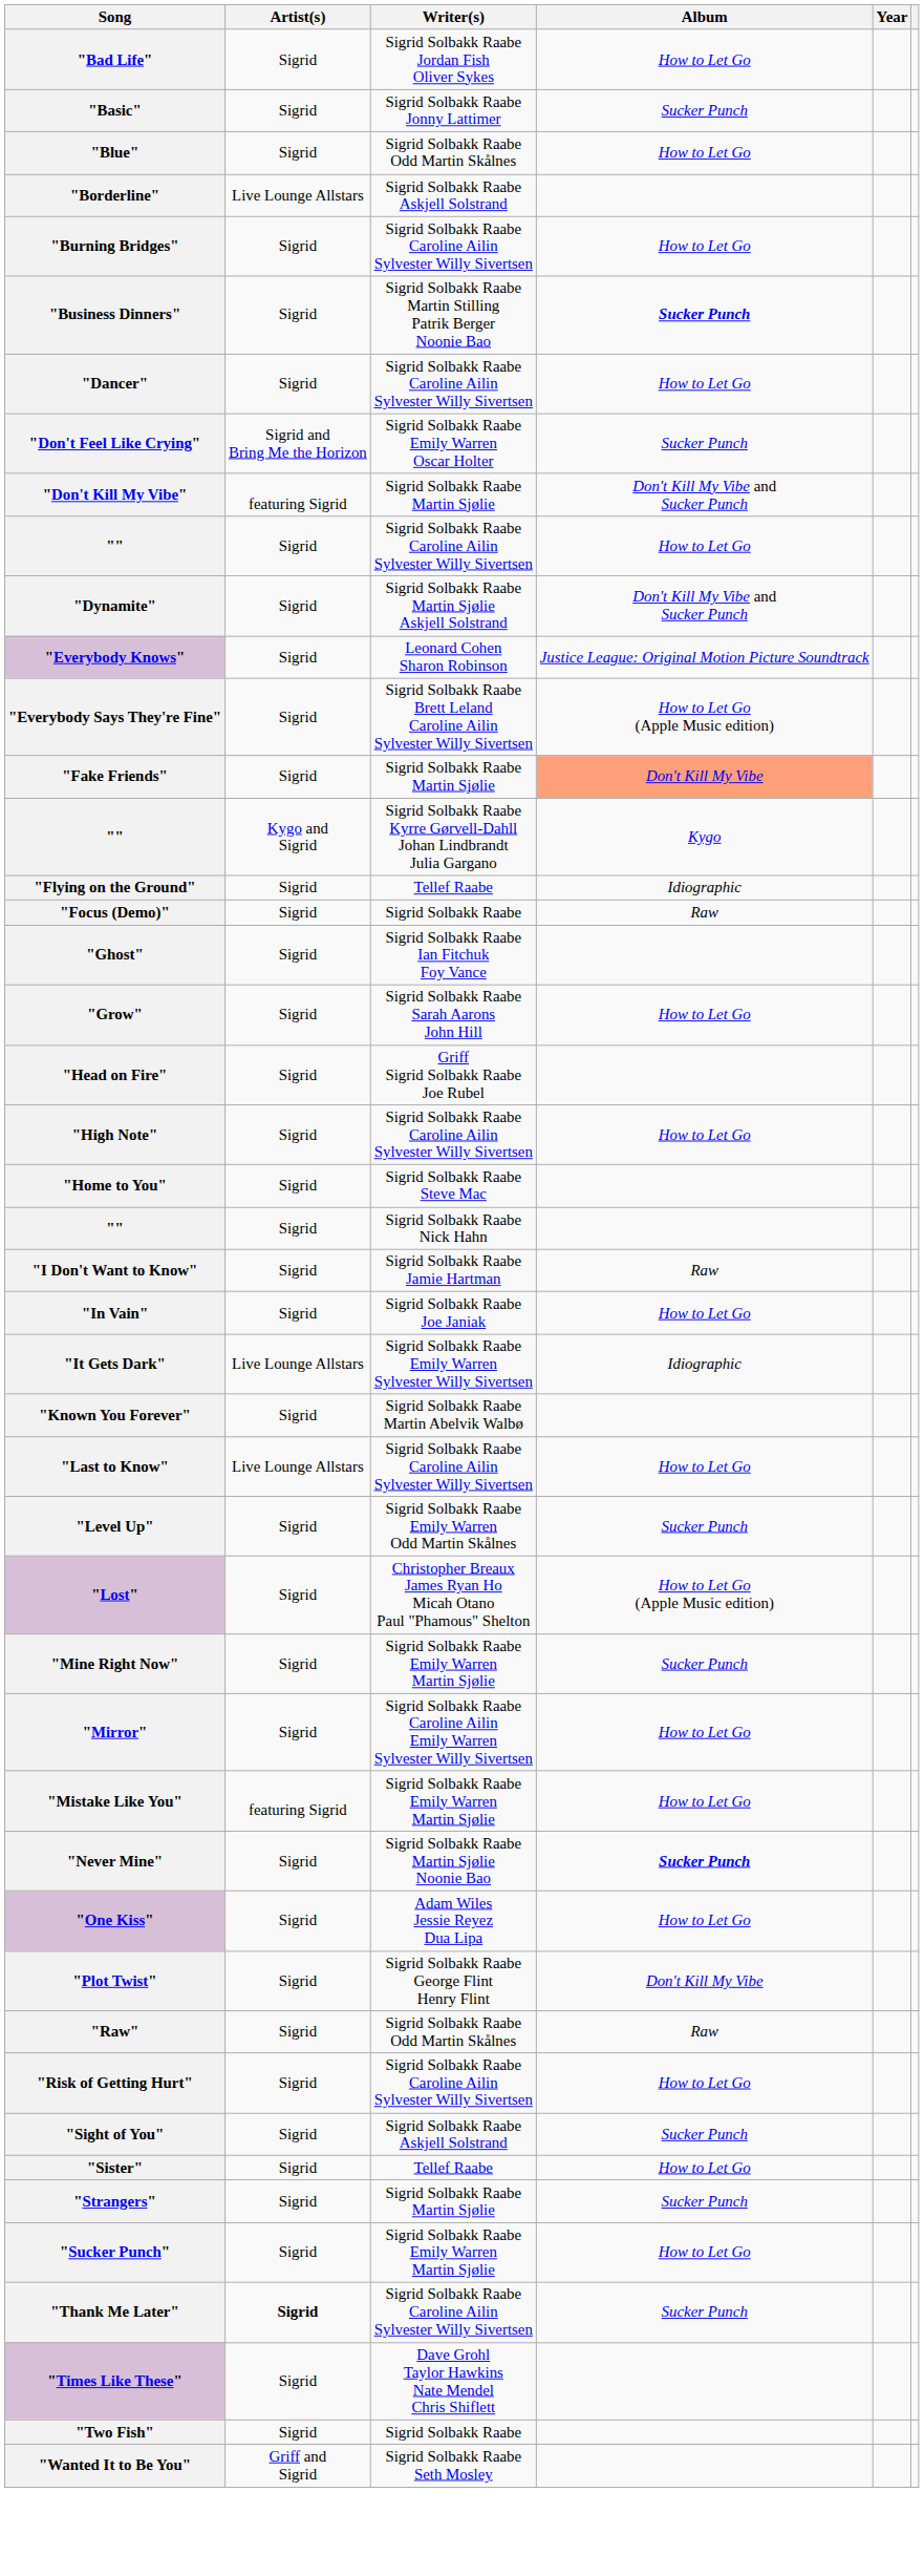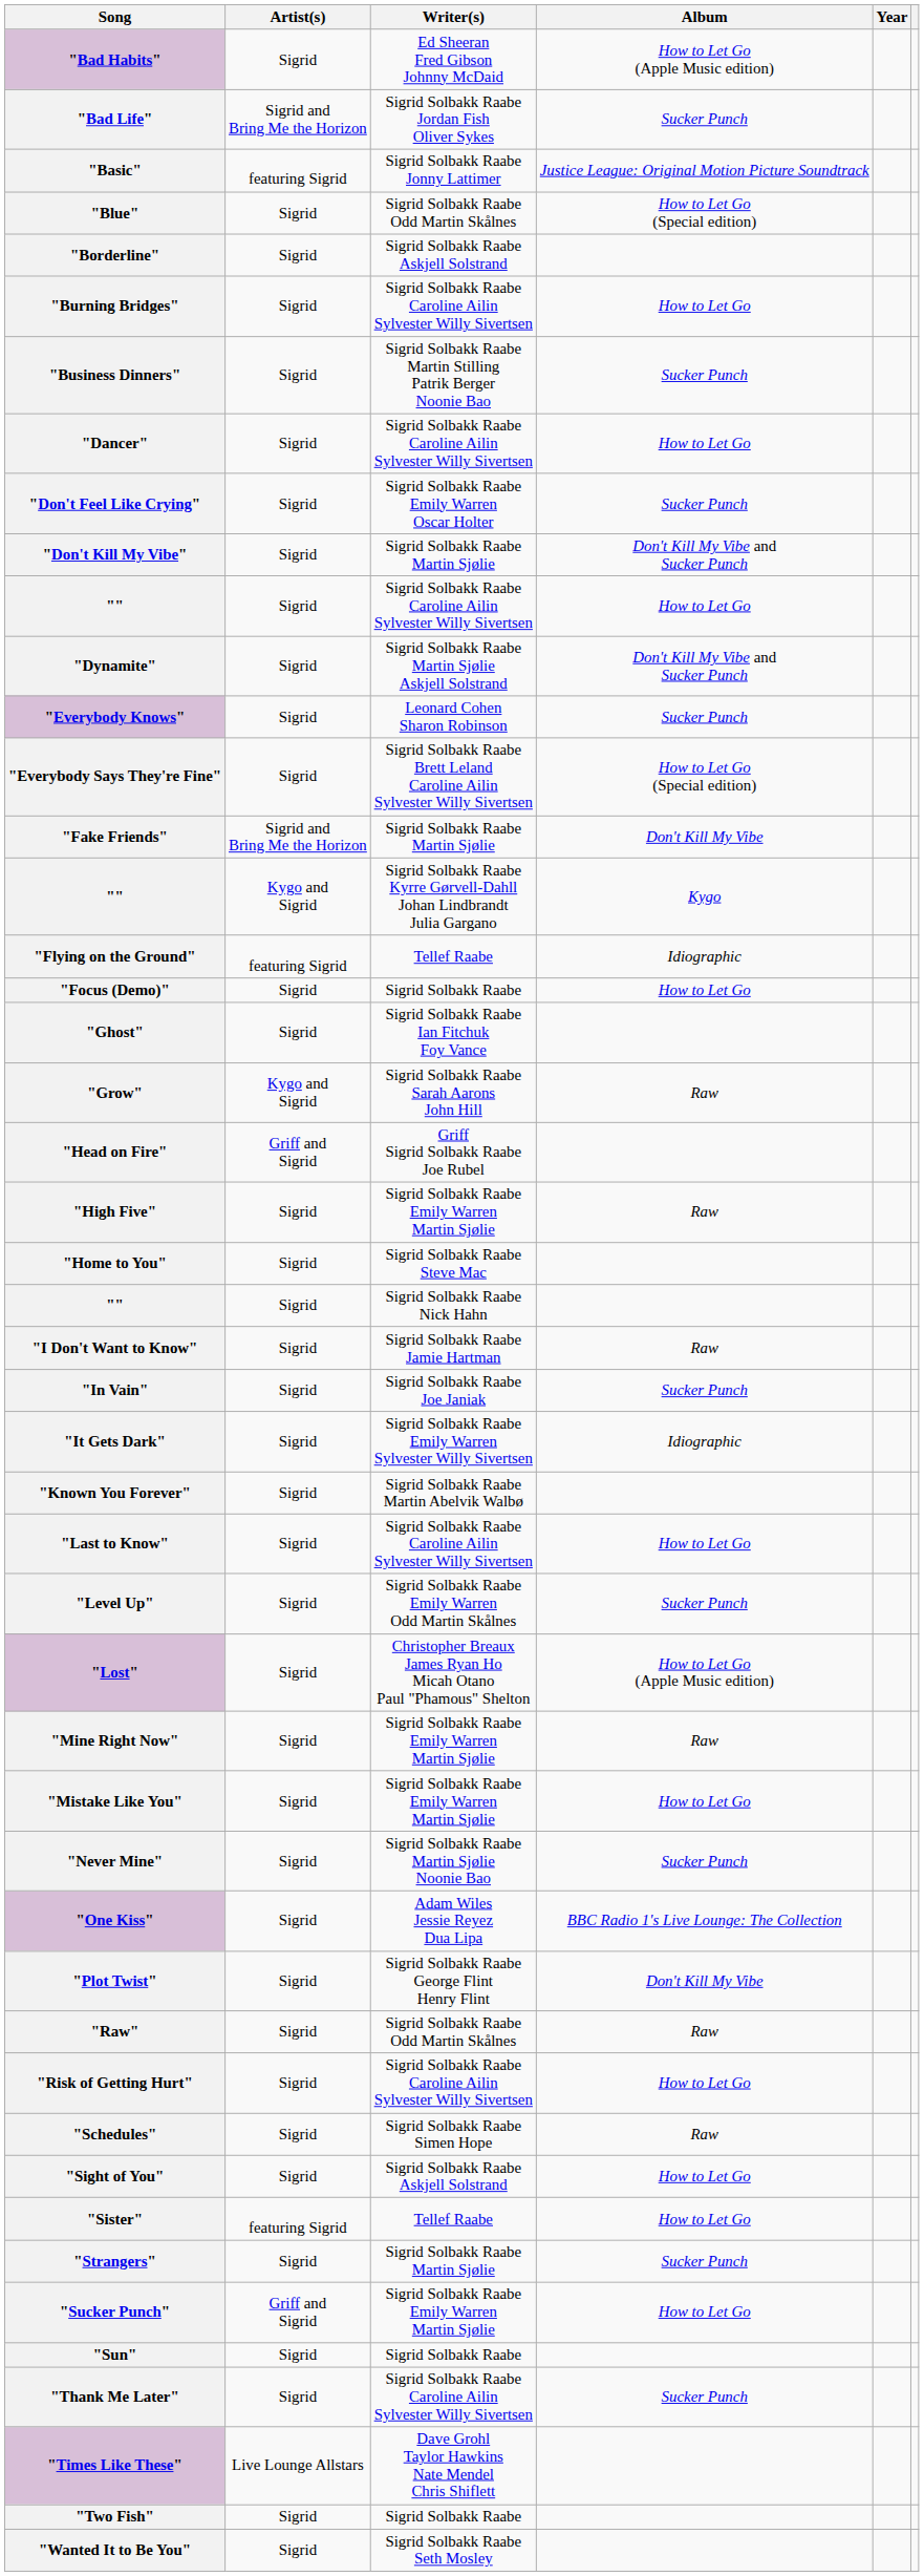 <table class="wikitable sortable plainrowheaders" style="text-align:center;">
 <tr>
 <th scope="col">Song</th>
 <th scope="col">Artist(s)</th>
 <th scope="col" class="unsortable">Writer(s)</th>
 <th scope="col">Album</th>
 <th scope="col">Year</th>
 <th scope="col" class="unsortable"></th>
 </tr>
 <tr>
+<th scope="row" style="background-color:#D8BFD8"> "<a href='#'>Bad Habits</a>" </th>
+<td>Sigrid</td>
+<td><a href='#'>Ed Sheeran</a><br><a href='#'>Fred Gibson</a><br><a href='#'>Johnny McDaid</a></td>
+<td><em><a href='#'>How to Let Go</a></em><br>(Apple Music edition)</td>
+<td></td>
+<td></td>
+</tr>
+<tr>
 <th scope="row">"<a href='#'>Bad Life</a>"</th>
-<td>Sigrid</td>
+<td>Sigrid and<br><a href='#'>Bring Me the Horizon</a></td>
 <td>Sigrid Solbakk Raabe<br><a href='#'>Jordan Fish</a><br><a href='#'>Oliver Sykes</a></td>
-<td><em><a href='#'>How to Let Go</a></em></td>
+<td><em><a href='#'>Sucker Punch</a></em></td>
 <td></td>
 <td></td>
 </tr>
 <tr>
 <th scope="row">"Basic"</th>
-<td>Sigrid</td>
+<td><br>featuring Sigrid</td>
 <td>Sigrid Solbakk Raabe<br><a href='#'>Jonny Lattimer</a></td>
-<td><em><a href='#'>Sucker Punch</a></em></td>
+<td><em><a href='#'>Justice League: Original Motion Picture Soundtrack</a></em></td>
 <td></td>
 <td></td>
 </tr>
 <tr>
 <th scope="row">"Blue"</th>
 <td>Sigrid</td>
 <td>Sigrid Solbakk Raabe<br>Odd Martin Skålnes</td>
-<td><em><a href='#'>How to Let Go</a></em></td>
+<td><em><a href='#'>How to Let Go</a></em><br>(Special edition)</td>
 <td></td>
 <td></td>
 </tr>
 <tr>
 <th scope="row">"Borderline"</th>
-<td>Live Lounge Allstars</td>
+<td>Sigrid</td>
 <td>Sigrid Solbakk Raabe<br><a href='#'>Askjell Solstrand</a></td>
 <td><em></em></td>
 <td></td>
 <td></td>
 </tr>
 <tr>
 <th scope="row">"Burning Bridges"</th>
 <td>Sigrid</td>
 <td>Sigrid Solbakk Raabe<br><a href='#'>Caroline Ailin</a><br><a href='#'>Sylvester Willy Sivertsen</a></td>
 <td><em><a href='#'>How to Let Go</a></em></td>
 <td></td>
 <td></td>
 </tr>
 <tr>
 <th scope="row">"Business Dinners"</th>
 <td>Sigrid</td>
 <td>Sigrid Solbakk Raabe<br>Martin Stilling<br>Patrik Berger<br><a href='#'>Noonie Bao</a></td>
-<td><strong><em><a href='#'>Sucker Punch</a></em></strong></td>
+<td><em><a href='#'>Sucker Punch</a></em></td>
 <td></td>
 <td></td>
 </tr>
 <tr>
 <th scope="row"> "Dancer"</th>
 <td>Sigrid</td>
 <td>Sigrid Solbakk Raabe<br><a href='#'>Caroline Ailin</a><br><a href='#'>Sylvester Willy Sivertsen</a></td>
 <td><em><a href='#'>How to Let Go</a></em></td>
 <td></td>
 <td></td>
 </tr>
 <tr>
 <th scope="row">"<a href='#'>Don't Feel Like Crying</a>"</th>
-<td>Sigrid and<br><a href='#'>Bring Me the Horizon</a></td>
+<td>Sigrid</td>
 <td>Sigrid Solbakk Raabe<br><a href='#'>Emily Warren</a><br><a href='#'>Oscar Holter</a></td>
 <td><em><a href='#'>Sucker Punch</a></em></td>
 <td></td>
 <td></td>
 </tr>
 <tr>
 <th scope="row">"<a href='#'>Don't Kill My Vibe</a>"</th>
-<td><br>featuring Sigrid</td>
+<td>Sigrid</td>
 <td>Sigrid Solbakk Raabe<br><a href='#'>Martin Sjølie</a></td>
 <td><em><a href='#'>Don't Kill My Vibe</a></em> and<br><em><a href='#'>Sucker Punch</a></em></td>
 <td></td>
 <td></td>
 </tr>
 <tr>
 <th scope="row">""</th>
 <td>Sigrid</td>
 <td>Sigrid Solbakk Raabe<br><a href='#'>Caroline Ailin</a><br><a href='#'>Sylvester Willy Sivertsen</a></td>
 <td><em><a href='#'>How to Let Go</a></em></td>
 <td></td>
 <td></td>
 </tr>
 <tr>
 <th scope="row">"Dynamite"</th>
 <td>Sigrid</td>
 <td>Sigrid Solbakk Raabe<br><a href='#'>Martin Sjølie</a><br><a href='#'>Askjell Solstrand</a></td>
 <td><em><a href='#'>Don't Kill My Vibe</a></em> and<br><em><a href='#'>Sucker Punch</a></em></td>
 <td></td>
 <td></td>
 </tr>
 <tr>
 <th scope="row" style="background-color:#D8BFD8"> "<a href='#'>Everybody Knows</a>" </th>
 <td>Sigrid</td>
 <td><a href='#'>Leonard Cohen</a><br><a href='#'>Sharon Robinson</a></td>
-<td><em><a href='#'>Justice League: Original Motion Picture Soundtrack</a></em></td>
+<td><em><a href='#'>Sucker Punch</a></em></td>
 <td></td>
 <td></td>
 </tr>
 <tr>
 <th scope="row">"Everybody Says They're Fine"</th>
 <td>Sigrid</td>
 <td>Sigrid Solbakk Raabe<br><a href='#'>Brett Leland</a><br><a href='#'>Caroline Ailin</a><br><a href='#'>Sylvester Willy Sivertsen</a></td>
-<td><em><a href='#'>How to Let Go</a></em><br>(Apple Music edition)</td>
+<td><em><a href='#'>How to Let Go</a></em><br>(Special edition)</td>
 <td></td>
 <td></td>
 </tr>
 <tr>
 <th scope="row"> "Fake Friends"</th>
-<td>Sigrid</td>
+<td>Sigrid and<br><a href='#'>Bring Me the Horizon</a></td>
 <td>Sigrid Solbakk Raabe<br><a href='#'>Martin Sjølie</a></td>
-<td style="background: lightsalmon;"><em><a href='#'>Don't Kill My Vibe</a></em></td>
+<td><em><a href='#'>Don't Kill My Vibe</a></em></td>
 <td></td>
 <td></td>
 </tr>
 <tr>
 <th scope="row">""</th>
 <td><a href='#'>Kygo</a> and<br>Sigrid</td>
 <td>Sigrid Solbakk Raabe<br><a href='#'>Kyrre Gørvell-Dahll</a><br>Johan Lindbrandt<br>Julia Gargano</td>
 <td><em><a href='#'>Kygo</a></em></td>
 <td></td>
 <td></td>
 </tr>
 <tr>
 <th scope="row">"Flying on the Ground"</th>
-<td>Sigrid</td>
+<td><br>featuring Sigrid</td>
 <td><a href='#'>Tellef Raabe</a></td>
 <td><em>Idiographic</em></td>
 <td></td>
 <td></td>
 </tr>
 <tr>
 <th scope="row">"Focus (Demo)"</th>
 <td>Sigrid</td>
 <td>Sigrid Solbakk Raabe</td>
-<td><em>Raw</em></td>
+<td><em><a href='#'>How to Let Go</a></em></td>
 <td></td>
 <td></td>
 </tr>
 <tr>
 <th scope="row"> "Ghost"</th>
 <td>Sigrid</td>
 <td>Sigrid Solbakk Raabe<br><a href='#'>Ian Fitchuk</a><br><a href='#'>Foy Vance</a></td>
 <td><em></em></td>
 <td></td>
 <td></td>
 </tr>
 <tr>
 <th scope="row">"Grow"</th>
-<td>Sigrid</td>
+<td><a href='#'>Kygo</a> and<br>Sigrid</td>
 <td>Sigrid Solbakk Raabe<br><a href='#'>Sarah Aarons</a><br><a href='#'>John Hill</a></td>
-<td><em><a href='#'>How to Let Go</a></em></td>
+<td><em>Raw</em></td>
 <td></td>
 <td></td>
 </tr>
 <tr>
 <th scope="row"> "Head on Fire"</th>
-<td>Sigrid</td>
+<td><a href='#'>Griff</a> and<br>Sigrid</td>
 <td><a href='#'>Griff</a><br>Sigrid Solbakk Raabe<br>Joe Rubel</td>
 <td></td>
 <td></td>
 <td></td>
 </tr>
 <tr>
-<th scope="row">"High Note"</th>
+<th scope="row">"High Five"</th>
 <td>Sigrid</td>
-<td>Sigrid Solbakk Raabe<br><a href='#'>Caroline Ailin</a><br><a href='#'>Sylvester Willy Sivertsen</a></td>
-<td><em><a href='#'>How to Let Go</a></em></td>
+<td>Sigrid Solbakk Raabe<br><a href='#'>Emily Warren</a><br><a href='#'>Martin Sjølie</a></td>
+<td><em>Raw</em></td>
 <td></td>
 <td></td>
 </tr>
 <tr>
 <th scope="row">"Home to You"</th>
 <td>Sigrid</td>
 <td>Sigrid Solbakk Raabe<br><a href='#'>Steve Mac</a></td>
 <td><em></em></td>
 <td></td>
 <td></td>
 </tr>
 <tr>
 <th scope="row">""</th>
 <td>Sigrid</td>
 <td>Sigrid Solbakk Raabe<br>Nick Hahn</td>
 <td><em></em></td>
 <td></td>
 <td></td>
 </tr>
 <tr>
 <th scope="row"> "I Don't Want to Know"</th>
 <td>Sigrid</td>
 <td>Sigrid Solbakk Raabe<br><a href='#'>Jamie Hartman</a></td>
 <td><em>Raw</em></td>
 <td></td>
 <td></td>
 </tr>
 <tr>
 <th scope="row">"In Vain"</th>
 <td>Sigrid</td>
 <td>Sigrid Solbakk Raabe<br><a href='#'>Joe Janiak</a></td>
-<td><em><a href='#'>How to Let Go</a></em></td>
+<td><em><a href='#'>Sucker Punch</a></em></td>
 <td></td>
 <td></td>
 </tr>
 <tr>
 <th scope="row">"It Gets Dark"</th>
-<td>Live Lounge Allstars</td>
+<td>Sigrid</td>
 <td>Sigrid Solbakk Raabe<br><a href='#'>Emily Warren</a><br><a href='#'>Sylvester Willy Sivertsen</a></td>
 <td><em>Idiographic</em></td>
 <td></td>
 <td></td>
 </tr>
 <tr>
 <th scope="row"> "Known You Forever"</th>
 <td>Sigrid</td>
 <td>Sigrid Solbakk Raabe<br>Martin Abelvik Walbø</td>
 <td></td>
 <td></td>
 <td></td>
 </tr>
 <tr>
 <th scope="row"> "Last to Know"</th>
-<td>Live Lounge Allstars</td>
+<td>Sigrid</td>
 <td>Sigrid Solbakk Raabe<br><a href='#'>Caroline Ailin</a><br><a href='#'>Sylvester Willy Sivertsen</a></td>
 <td><em><a href='#'>How to Let Go</a></em></td>
 <td></td>
 <td></td>
 </tr>
 <tr>
 <th scope="row">"Level Up"</th>
 <td>Sigrid</td>
 <td>Sigrid Solbakk Raabe<br><a href='#'>Emily Warren</a><br>Odd Martin Skålnes</td>
 <td><em><a href='#'>Sucker Punch</a></em></td>
 <td></td>
 <td></td>
 </tr>
 <tr>
 <th scope="row" style="background-color:#D8BFD8">"<a href='#'>Lost</a>" </th>
 <td>Sigrid</td>
 <td><a href='#'>Christopher Breaux</a><br><a href='#'>James Ryan Ho</a><br>Micah Otano<br>Paul "Phamous" Shelton</td>
 <td><em><a href='#'>How to Let Go</a></em><br>(Apple Music edition)</td>
 <td></td>
 <td></td>
 </tr>
 <tr>
 <th scope="row"> "Mine Right Now"</th>
 <td>Sigrid</td>
 <td>Sigrid Solbakk Raabe<br><a href='#'>Emily Warren</a><br><a href='#'>Martin Sjølie</a></td>
-<td><em><a href='#'>Sucker Punch</a></em></td>
-<td></td>
-<td></td>
-</tr>
-<tr>
-<th scope="row">"<a href='#'>Mirror</a>"</th>
-<td>Sigrid</td>
-<td>Sigrid Solbakk Raabe<br><a href='#'>Caroline Ailin</a><br><a href='#'>Emily Warren</a><br><a href='#'>Sylvester Willy Sivertsen</a></td>
-<td><em><a href='#'>How to Let Go</a></em></td>
+<td><em>Raw</em></td>
 <td></td>
 <td></td>
 </tr>
 <tr>
 <th scope="row">"Mistake Like You"</th>
-<td><br>featuring Sigrid</td>
+<td>Sigrid</td>
 <td>Sigrid Solbakk Raabe<br><a href='#'>Emily Warren</a><br><a href='#'>Martin Sjølie</a></td>
 <td><em><a href='#'>How to Let Go</a></em></td>
 <td></td>
 <td></td>
 </tr>
 <tr>
 <th scope="row"> "Never Mine"</th>
 <td>Sigrid</td>
 <td>Sigrid Solbakk Raabe<br><a href='#'>Martin Sjølie</a><br><a href='#'>Noonie Bao</a></td>
-<td><strong><em><a href='#'>Sucker Punch</a></em></strong></td>
+<td><em><a href='#'>Sucker Punch</a></em></td>
 <td></td>
 <td></td>
 </tr>
 <tr>
 <th scope="row" style="background-color:#D8BFD8"> "<a href='#'>One Kiss</a>" </th>
 <td>Sigrid</td>
 <td><a href='#'>Adam Wiles</a><br><a href='#'>Jessie Reyez</a><br><a href='#'>Dua Lipa</a></td>
-<td><em><a href='#'>How to Let Go</a></em></td>
+<td><em><a href='#'>BBC Radio 1's Live Lounge: The Collection</a></em></td>
 <td></td>
 <td></td>
 </tr>
 <tr>
 <th scope="row"> "<a href='#'>Plot Twist</a>"</th>
 <td>Sigrid</td>
 <td>Sigrid Solbakk Raabe<br>George Flint<br>Henry Flint</td>
 <td><em><a href='#'>Don't Kill My Vibe</a></em></td>
 <td></td>
 <td></td>
 </tr>
 <tr>
 <th scope="row"> "Raw"</th>
 <td>Sigrid</td>
 <td>Sigrid Solbakk Raabe<br>Odd Martin Skålnes</td>
 <td><em>Raw</em></td>
 <td></td>
 <td></td>
 </tr>
 <tr>
 <th scope="row">"Risk of Getting Hurt"</th>
 <td>Sigrid</td>
 <td>Sigrid Solbakk Raabe<br><a href='#'>Caroline Ailin</a><br><a href='#'>Sylvester Willy Sivertsen</a></td>
 <td><em><a href='#'>How to Let Go</a></em></td>
 <td></td>
 <td></td>
 </tr>
 <tr>
+<th scope="row"> "Schedules"</th>
+<td>Sigrid</td>
+<td>Sigrid Solbakk Raabe<br>Simen Hope</td>
+<td><em>Raw</em></td>
+<td></td>
+<td></td>
+</tr>
+<tr>
 <th scope="row">"Sight of You"</th>
 <td>Sigrid</td>
 <td>Sigrid Solbakk Raabe<br><a href='#'>Askjell Solstrand</a></td>
-<td><em><a href='#'>Sucker Punch</a></em></td>
+<td><em><a href='#'>How to Let Go</a></em></td>
 <td></td>
 <td></td>
 </tr>
 <tr>
 <th scope="row">"Sister"</th>
-<td>Sigrid</td>
+<td><br>featuring Sigrid</td>
 <td><a href='#'>Tellef Raabe</a></td>
 <td><em><a href='#'>How to Let Go</a></em></td>
 <td></td>
 <td></td>
 </tr>
 <tr>
 <th scope="row">"<a href='#'>Strangers</a>"</th>
 <td>Sigrid</td>
 <td>Sigrid Solbakk Raabe<br><a href='#'>Martin Sjølie</a></td>
 <td><em><a href='#'>Sucker Punch</a></em></td>
 <td></td>
 <td></td>
 </tr>
 <tr>
 <th scope="row">"<a href='#'>Sucker Punch</a>"</th>
-<td>Sigrid</td>
+<td><a href='#'>Griff</a> and<br>Sigrid</td>
 <td>Sigrid Solbakk Raabe<br><a href='#'>Emily Warren</a><br><a href='#'>Martin Sjølie</a></td>
 <td><em><a href='#'>How to Let Go</a></em></td>
 <td></td>
 <td></td>
 </tr>
 <tr>
+<th scope="row">"Sun"</th>
+<td>Sigrid</td>
+<td>Sigrid Solbakk Raabe</td>
+<td></td>
+<td></td>
+<td></td>
+</tr>
+<tr>
 <th scope="row"> "Thank Me Later"</th>
-<td><strong>Sigrid</strong></td>
+<td>Sigrid</td>
 <td>Sigrid Solbakk Raabe<br><a href='#'>Caroline Ailin</a><br><a href='#'>Sylvester Willy Sivertsen</a></td>
 <td><em><a href='#'>Sucker Punch</a></em></td>
 <td></td>
 <td></td>
 </tr>
 <tr>
 <th scope="row" style="background-color:#D8BFD8">"<a href='#'>Times Like These</a>" </th>
-<td>Sigrid</td>
+<td>Live Lounge Allstars</td>
 <td><a href='#'>Dave Grohl</a><br><a href='#'>Taylor Hawkins</a><br><a href='#'>Nate Mendel</a><br><a href='#'>Chris Shiflett</a></td>
 <td></td>
 <td></td>
 <td></td>
 </tr>
 <tr>
 <th scope="row">"Two Fish"</th>
 <td>Sigrid</td>
 <td>Sigrid Solbakk Raabe</td>
 <td></td>
 <td></td>
 <td></td>
 </tr>
 <tr>
 <th scope="row"> "Wanted It to Be You"</th>
-<td><a href='#'>Griff</a> and<br>Sigrid</td>
+<td>Sigrid</td>
 <td>Sigrid Solbakk Raabe<br><a href='#'>Seth Mosley</a></td>
 <td><em></em></td>
 <td></td>
 <td></td>
 </tr>
 </table>
